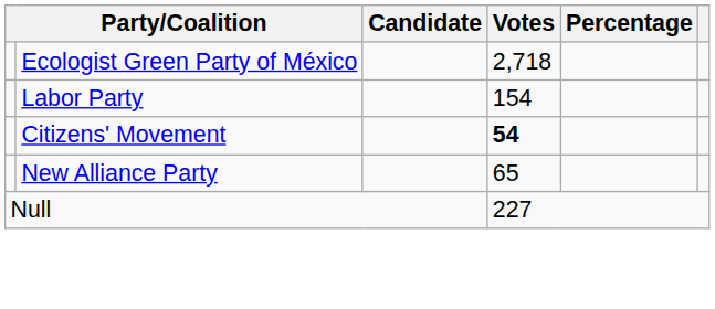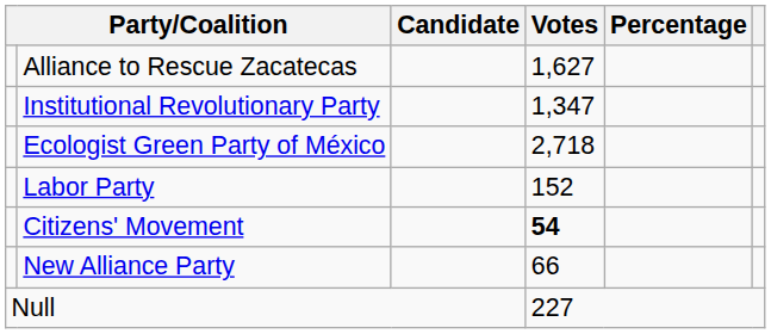 <table class="wikitable">
 <tr>
 <th colspan="2"><strong>Party/Coalition</strong></th>
 <th><strong>Candidate</strong></th>
 <th><strong>Votes</strong></th>
 <th><strong>Percentage</strong></th>
 <th></th>
+</tr>
+<tr>
+<td></td>
+<td>Alliance to Rescue Zacatecas</td>
+<td></td>
+<td>1,627</td>
+<td></td>
+<td></td>
+</tr>
+<tr>
+<td></td>
+<td><a href='#'>Institutional Revolutionary Party</a></td>
+<td></td>
+<td>1,347</td>
+<td></td>
+<td></td>
 </tr>
 <tr>
 <td></td>
 <td><a href='#'>Ecologist Green Party of México</a></td>
 <td></td>
 <td>2,718</td>
 <td></td>
 <td></td>
 </tr>
 <tr>
 <td></td>
 <td><a href='#'>Labor Party</a></td>
 <td></td>
-<td>154</td>
+<td>152</td>
 <td></td>
 <td></td>
 </tr>
 <tr>
 <td></td>
 <td><a href='#'>Citizens' Movement</a></td>
 <td></td>
 <td><strong>54</strong></td>
 <td></td>
 </tr>
 <tr>
 <td></td>
 <td><a href='#'>New Alliance Party</a></td>
 <td></td>
-<td>65</td>
+<td>66</td>
 <td></td>
 <td></td>
 </tr>
 <tr>
 <td colspan="3">Null</td>
 <td colspan="3">227</td>
 </tr>
 </table>
